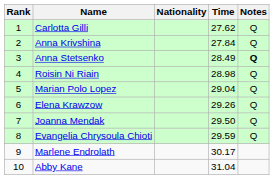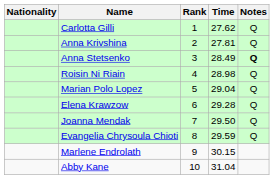 <table class="wikitable sortable" style="text-align:center">
 <tr>
+<th>Nationality</th>
+<th>Name</th>
 <th>Rank</th>
-<th>Name</th>
-<th>Nationality</th>
 <th>Time</th>
 <th>Notes</th>
 </tr>
 <tr bgcolor=ccffcc>
+<td align=left></td>
+<td align=left><a href='#'>Carlotta Gilli</a></td>
 <td>1</td>
-<td align=left><a href='#'>Carlotta Gilli</a></td>
-<td align=left></td>
 <td>27.62</td>
 <td>Q</td>
 </tr>
 <tr bgcolor=ccffcc>
+<td align=left></td>
+<td align=left><a href='#'>Anna Krivshina</a></td>
 <td>2</td>
-<td align=left><a href='#'>Anna Krivshina</a></td>
-<td align=left></td>
-<td>27.84</td>
+<td>27.81</td>
 <td>Q</td>
 </tr>
 <tr bgcolor=ccffcc>
+<td align=left></td>
+<td align=left><a href='#'>Anna Stetsenko</a></td>
 <td>3</td>
-<td align=left><a href='#'>Anna Stetsenko</a></td>
-<td align=left></td>
 <td>28.49</td>
 <td><strong>Q</strong></td>
 </tr>
 <tr bgcolor=ccffcc>
+<td align=left></td>
+<td align=left><a href='#'>Roisin Ni Riain</a></td>
 <td>4</td>
-<td align=left><a href='#'>Roisin Ni Riain</a></td>
-<td align=left></td>
 <td>28.98</td>
 <td>Q</td>
 </tr>
 <tr bgcolor=ccffcc>
+<td align=left></td>
+<td align=left><a href='#'>Marian Polo Lopez</a></td>
 <td>5</td>
-<td align=left><a href='#'>Marian Polo Lopez</a></td>
-<td align=left></td>
 <td>29.04</td>
 <td>Q</td>
 </tr>
 <tr bgcolor=ccffcc>
+<td align=left></td>
+<td align=left><a href='#'>Elena Krawzow</a></td>
 <td>6</td>
-<td align=left><a href='#'>Elena Krawzow</a></td>
-<td align=left></td>
-<td>29.26</td>
+<td>29.28</td>
 <td>Q</td>
 </tr>
 <tr bgcolor=ccffcc>
+<td align=left></td>
+<td align=left><a href='#'>Joanna Mendak</a></td>
 <td>7</td>
-<td align=left><a href='#'>Joanna Mendak</a></td>
-<td align=left></td>
 <td>29.50</td>
 <td>Q</td>
 </tr>
 <tr bgcolor=ccffcc>
+<td align=left></td>
+<td align=left><a href='#'>Evangelia Chrysoula Chioti</a></td>
 <td>8</td>
-<td align=left><a href='#'>Evangelia Chrysoula Chioti</a></td>
-<td align=left></td>
 <td>29.59</td>
 <td>Q</td>
 </tr>
 <tr>
+<td align=left></td>
+<td align=left><a href='#'>Marlene Endrolath</a></td>
 <td>9</td>
-<td align=left><a href='#'>Marlene Endrolath</a></td>
-<td align=left></td>
-<td>30.17</td>
+<td>30.15</td>
 <td></td>
 </tr>
 <tr>
+<td align=left></td>
+<td align=left><a href='#'>Abby Kane</a></td>
 <td>10</td>
-<td align=left><a href='#'>Abby Kane</a></td>
-<td align=left></td>
 <td>31.04</td>
 <td></td>
 </tr>
 </table>
